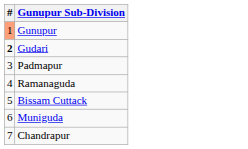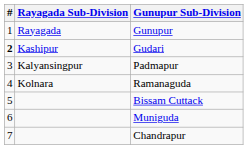 <table class="wikitable">
 <tr>
 <th>#</th>
+<th><a href='#'>Rayagada Sub-Division</a></th>
 <th><a href='#'>Gunupur Sub-Division</a></th>
 </tr>
 <tr>
-<td style="background: lightsalmon;">1</td>
+<td>1</td>
+<td><a href='#'>Rayagada</a></td>
 <td><a href='#'>Gunupur</a></td>
 </tr>
 <tr>
 <td><strong>2</strong></td>
+<td><a href='#'>Kashipur</a></td>
 <td><a href='#'>Gudari</a></td>
 </tr>
 <tr>
 <td>3</td>
+<td>Kalyansingpur</td>
 <td>Padmapur</td>
 </tr>
 <tr>
 <td>4</td>
+<td>Kolnara</td>
 <td>Ramanaguda</td>
 </tr>
 <tr>
 <td>5</td>
+<td></td>
 <td><a href='#'>Bissam Cuttack</a></td>
 </tr>
 <tr>
 <td>6</td>
+<td></td>
 <td><a href='#'>Muniguda</a></td>
 </tr>
 <tr>
 <td>7</td>
+<td></td>
 <td>Chandrapur</td>
 </tr>
 </table>
